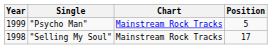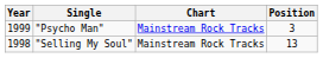 <table class="wikitable">
 <tr>
 <th>Year</th>
 <th>Single</th>
 <th>Chart</th>
 <th>Position</th>
 </tr>
 <tr>
 <td>1999</td>
 <td>"Psycho Man"</td>
 <td><a href='#'>Mainstream Rock Tracks</a></td>
-<td align="center">5</td>
+<td align="center">3</td>
 </tr>
 <tr>
 <td>1998</td>
 <td>"Selling My Soul"</td>
 <td>Mainstream Rock Tracks</td>
-<td align="center">17</td>
+<td align="center">13</td>
 </tr>
 </table>
